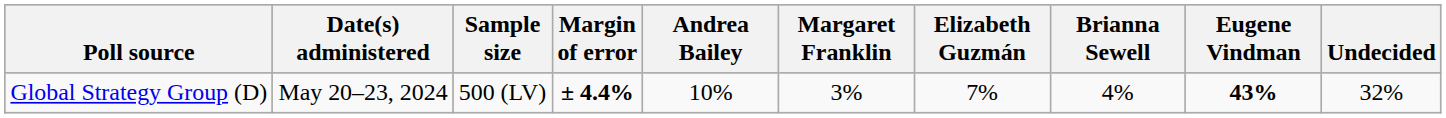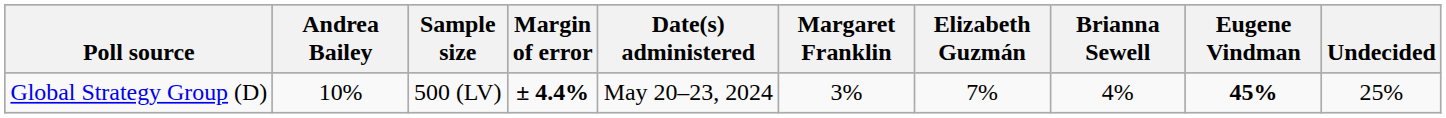 <table class="wikitable" style="font-size:90%;text-align:center;">
 <tr style="vertical-align:bottom">
 <th>Poll source</th>
-<th>Date(s)<br>administered</th>
+<th style="width:75px;">Andrea<br>Bailey</th>
 <th>Sample<br>size</th>
 <th>Margin<br>of error</th>
-<th style="width:75px;">Andrea<br>Bailey</th>
+<th>Date(s)<br>administered</th>
 <th style="width:75px;">Margaret<br>Franklin</th>
 <th style="width:75px;">Elizabeth<br>Guzmán</th>
 <th style="width:75px;">Brianna<br>Sewell</th>
 <th style="width:75px;">Eugene<br>Vindman</th>
 <th>Undecided</th>
 </tr>
 <tr>
 <td style="text-align:left;"><a href='#'>Global Strategy Group</a> (D)</td>
-<td>May 20–23, 2024</td>
+<td>10%</td>
 <td>500 (LV)</td>
 <td><strong>± 4.4%</strong></td>
-<td>10%</td>
+<td>May 20–23, 2024</td>
 <td>3%</td>
 <td>7%</td>
 <td>4%</td>
-<td><strong>43%</strong></td>
-<td>32%</td>
+<td><strong>45%</strong></td>
+<td>25%</td>
 </tr>
 </table>
